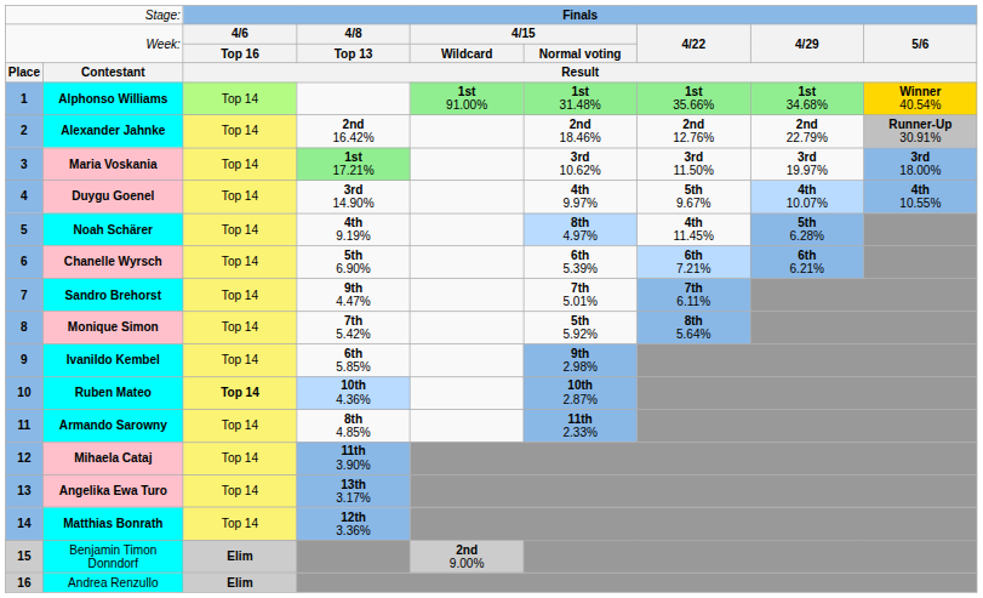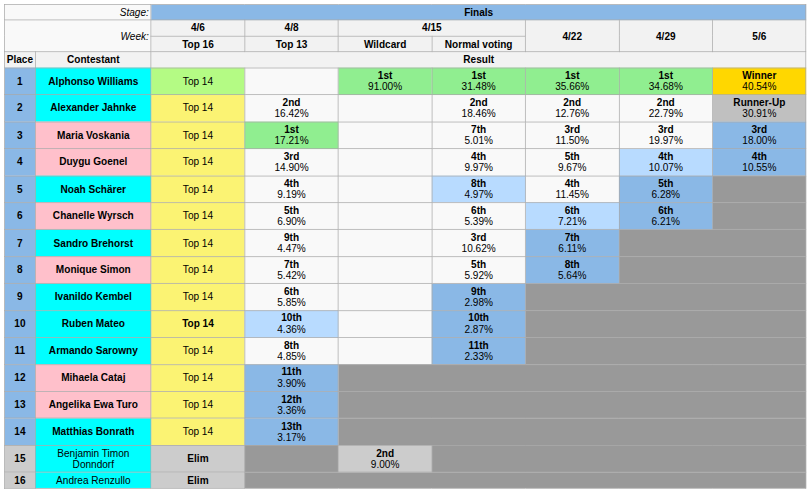 <table class="wikitable" style="text-align:center; font-size:85%">
 <tr>
 <td colspan="2" style="text-align:right;"><em>Stage:</em></td>
 <td colspan="7" style="background:#8ab8e6;"><strong>Finals</strong></td>
 </tr>
 <tr>
 <td colspan="2" style="text-align:right;" rowspan=2><em>Week:</em></td>
 <th style="width:120px;">4/6</th>
 <th style="width:120px;">4/8</th>
 <th style="width:120px;" colspan=2>4/15</th>
 <th style="width:120px;" rowspan=2>4/22</th>
 <th style="width:120px;" rowspan=2>4/29</th>
 <th style="width:120px;" rowspan=2>5/6</th>
 </tr>
 <tr>
 <th style="width:120px;" rowspan=1>Top 16</th>
 <th style="width:120px;" rowspan=1>Top 13</th>
 <th style="width:120px;" rowspan=1>Wildcard</th>
 <th style="width:120px;" rowspan=1>Normal voting</th>
 </tr>
 <tr>
 <th style="width:35px;">Place</th>
 <th style="width:150px;">Contestant</th>
 <th colspan="7">Result</th>
 </tr>
 <tr>
 <td style="background:#8ab8e6;"><strong>1</strong></td>
 <td style="background:cyan;"><strong>Alphonso Williams</strong></td>
 <td style="background:#B4FB84;">Top 14</td>
 <td></td>
 <td style="background:lightgreen;"><strong>1st</strong><br>91.00%</td>
 <td style="background:lightgreen;"><strong>1st</strong><br>31.48%</td>
 <td style="background:lightgreen;"><strong>1st</strong><br>35.66%</td>
 <td style="background:lightgreen;"><strong>1st</strong><br>34.68%</td>
 <td style="background:gold;"><strong>Winner</strong><br>40.54%</td>
 </tr>
 <tr>
 <td style="background:#8ab8e6;"><strong>2</strong></td>
 <td style="background:cyan;"><strong>Alexander Jahnke</strong></td>
 <td style="background:#fbf373;">Top 14</td>
 <td><strong>2nd</strong><br>16.42%</td>
 <td></td>
 <td><strong>2nd</strong><br>18.46%</td>
 <td><strong>2nd</strong><br>12.76%</td>
 <td><strong>2nd</strong><br>22.79%</td>
 <td style="background:silver;"><strong>Runner-Up</strong><br>30.91%</td>
 </tr>
 <tr>
 <td style="background:#8ab8e6;"><strong>3</strong></td>
 <td style="background:pink;"><strong>Maria Voskania</strong></td>
 <td style="background:#fbf373;">Top 14</td>
 <td style="background:lightgreen;"><strong>1st</strong><br>17.21%</td>
 <td></td>
-<td><strong>3rd</strong><br>10.62%</td>
+<td><strong>7th</strong><br>5.01%</td>
 <td><strong>3rd</strong><br>11.50%</td>
 <td><strong>3rd</strong><br>19.97%</td>
 <td style="background:#8ab8e6;"><strong>3rd</strong><br>18.00%</td>
 </tr>
 <tr>
 <td style="background:#8ab8e6;"><strong>4</strong></td>
 <td style="background:pink;"><strong>Duygu Goenel</strong></td>
 <td style="background:#fbf373;">Top 14</td>
 <td><strong>3rd</strong><br>14.90%</td>
 <td></td>
 <td><strong>4th</strong><br>9.97%</td>
 <td><strong>5th</strong><br>9.67%</td>
 <td style="background:#b8dbff;"><strong>4th</strong><br>10.07%</td>
 <td style="background:#8ab8e6;"><strong>4th</strong><br>10.55%</td>
 </tr>
 <tr>
 <td style="background:#8ab8e6;"><strong>5</strong></td>
 <td style="background:cyan;"><strong>Noah Schärer</strong></td>
 <td style="background:#fbf373;">Top 14</td>
 <td><strong>4th</strong><br>9.19%</td>
 <td></td>
 <td style="background:#b8dbff;"><strong>8th</strong><br>4.97%</td>
 <td><strong>4th</strong><br>11.45%</td>
 <td style="background:#8ab8e6;"><strong>5th</strong><br>6.28%</td>
 <td style="background:#999999;" colspan=1></td>
 </tr>
 <tr>
 <td style="background:#8ab8e6;"><strong>6</strong></td>
 <td style="background:pink;"><strong>Chanelle Wyrsch</strong></td>
 <td style="background:#fbf373;">Top 14</td>
 <td><strong>5th</strong><br>6.90%</td>
 <td></td>
 <td><strong>6th</strong><br>5.39%</td>
 <td style="background:#b8dbff;"><strong>6th</strong><br>7.21%</td>
 <td style="background:#8ab8e6;"><strong>6th</strong><br>6.21%</td>
 <td style="background:#999999;" colspan=1></td>
 </tr>
 <tr>
 <td style="background:#8ab8e6;"><strong>7</strong></td>
 <td style="background:cyan;"><strong>Sandro Brehorst</strong></td>
 <td style="background:#fbf373;">Top 14</td>
 <td><strong>9th</strong><br>4.47%</td>
 <td></td>
-<td><strong>7th</strong><br>5.01%</td>
+<td><strong>3rd</strong><br>10.62%</td>
 <td style="background:#8ab8e6;"><strong>7th</strong><br>6.11%</td>
 <td style="background:#999999;" colspan=2></td>
 </tr>
 <tr>
 <td style="background:#8ab8e6;"><strong>8</strong></td>
 <td style="background:pink;"><strong>Monique Simon</strong></td>
 <td style="background:#fbf373;">Top 14</td>
 <td><strong>7th</strong><br>5.42%</td>
 <td></td>
 <td><strong>5th</strong><br>5.92%</td>
 <td style="background:#8ab8e6;"><strong>8th</strong><br>5.64%</td>
 <td style="background:#999999;" colspan=2></td>
 </tr>
 <tr>
 <td style="background:#8ab8e6;"><strong>9</strong></td>
 <td style="background:cyan;"><strong>Ivanildo Kembel</strong></td>
 <td style="background:#fbf373;">Top 14</td>
 <td><strong>6th</strong><br>5.85%</td>
 <td></td>
 <td style="background:#8ab8e6;"><strong>9th</strong><br>2.98%</td>
 <td style="background:#999999;" colspan=3></td>
 </tr>
 <tr>
 <td style="background:#8ab8e6;"><strong>10</strong></td>
 <td style="background:cyan;"><strong>Ruben Mateo</strong></td>
 <td style="background:#fbf373;"><strong>Top 14</strong></td>
 <td style="background:#b8dbff;"><strong>10th</strong><br>4.36%</td>
 <td></td>
 <td style="background:#8ab8e6;"><strong>10th</strong><br>2.87%</td>
 <td style="background:#999999;" colspan=3></td>
 </tr>
 <tr>
 <td style="background:#8ab8e6;"><strong>11</strong></td>
 <td style="background:cyan;"><strong>Armando Sarowny</strong></td>
 <td style="background:#fbf373;">Top 14</td>
 <td><strong>8th</strong><br>4.85%</td>
 <td></td>
 <td style="background:#8ab8e6;"><strong>11th</strong><br>2.33%</td>
 <td style="background:#999999;" colspan=3></td>
 </tr>
 <tr>
 <td style="background:#8ab8e6;"><strong>12</strong></td>
 <td style="background:pink;"><strong>Mihaela Cataj</strong></td>
 <td style="background:#fbf373;">Top 14</td>
 <td style="background:#8ab8e6;"><strong>11th</strong><br>3.90%</td>
 <td style="background:#999999;" colspan=5></td>
 </tr>
 <tr>
 <td style="background:#8ab8e6;"><strong>13</strong></td>
 <td style="background:pink;"><strong>Angelika Ewa Turo</strong></td>
 <td style="background:#fbf373;">Top 14</td>
-<td style="background:#8ab8e6;"><strong>13th</strong><br>3.17%</td>
+<td style="background:#8ab8e6;"><strong>12th</strong><br>3.36%</td>
 <td style="background:#999999;" colspan=5></td>
 </tr>
 <tr>
 <td style="background:#8ab8e6;"><strong>14</strong></td>
 <td style="background:cyan;"><strong>Matthias Bonrath</strong></td>
 <td style="background:#fbf373;">Top 14</td>
-<td style="background:#8ab8e6;"><strong>12th</strong><br>3.36%</td>
+<td style="background:#8ab8e6;"><strong>13th</strong><br>3.17%</td>
 <td style="background:#999999;" colspan=5></td>
 </tr>
 <tr>
 <td style="background:#cccccc;"><strong>15</strong></td>
 <td style="background:cyan;">Benjamin Timon Donndorf</td>
 <td style="background:#cccccc;"><strong>Elim</strong></td>
 <td style="background:#999999;" colspan=1></td>
 <td style="background:#cccccc;"><strong>2nd</strong><br>9.00%</td>
 <td style="background:#999999;" colspan=4></td>
 </tr>
 <tr>
 <td style="background:#cccccc;" rowspan=3><strong>16</strong></td>
 <td style="background:cyan;">Andrea Renzullo</td>
 <td style="background:#cccccc;"><strong>Elim</strong></td>
 <td style="background:#999999;" colspan=6></td>
 </tr>
 </table>
